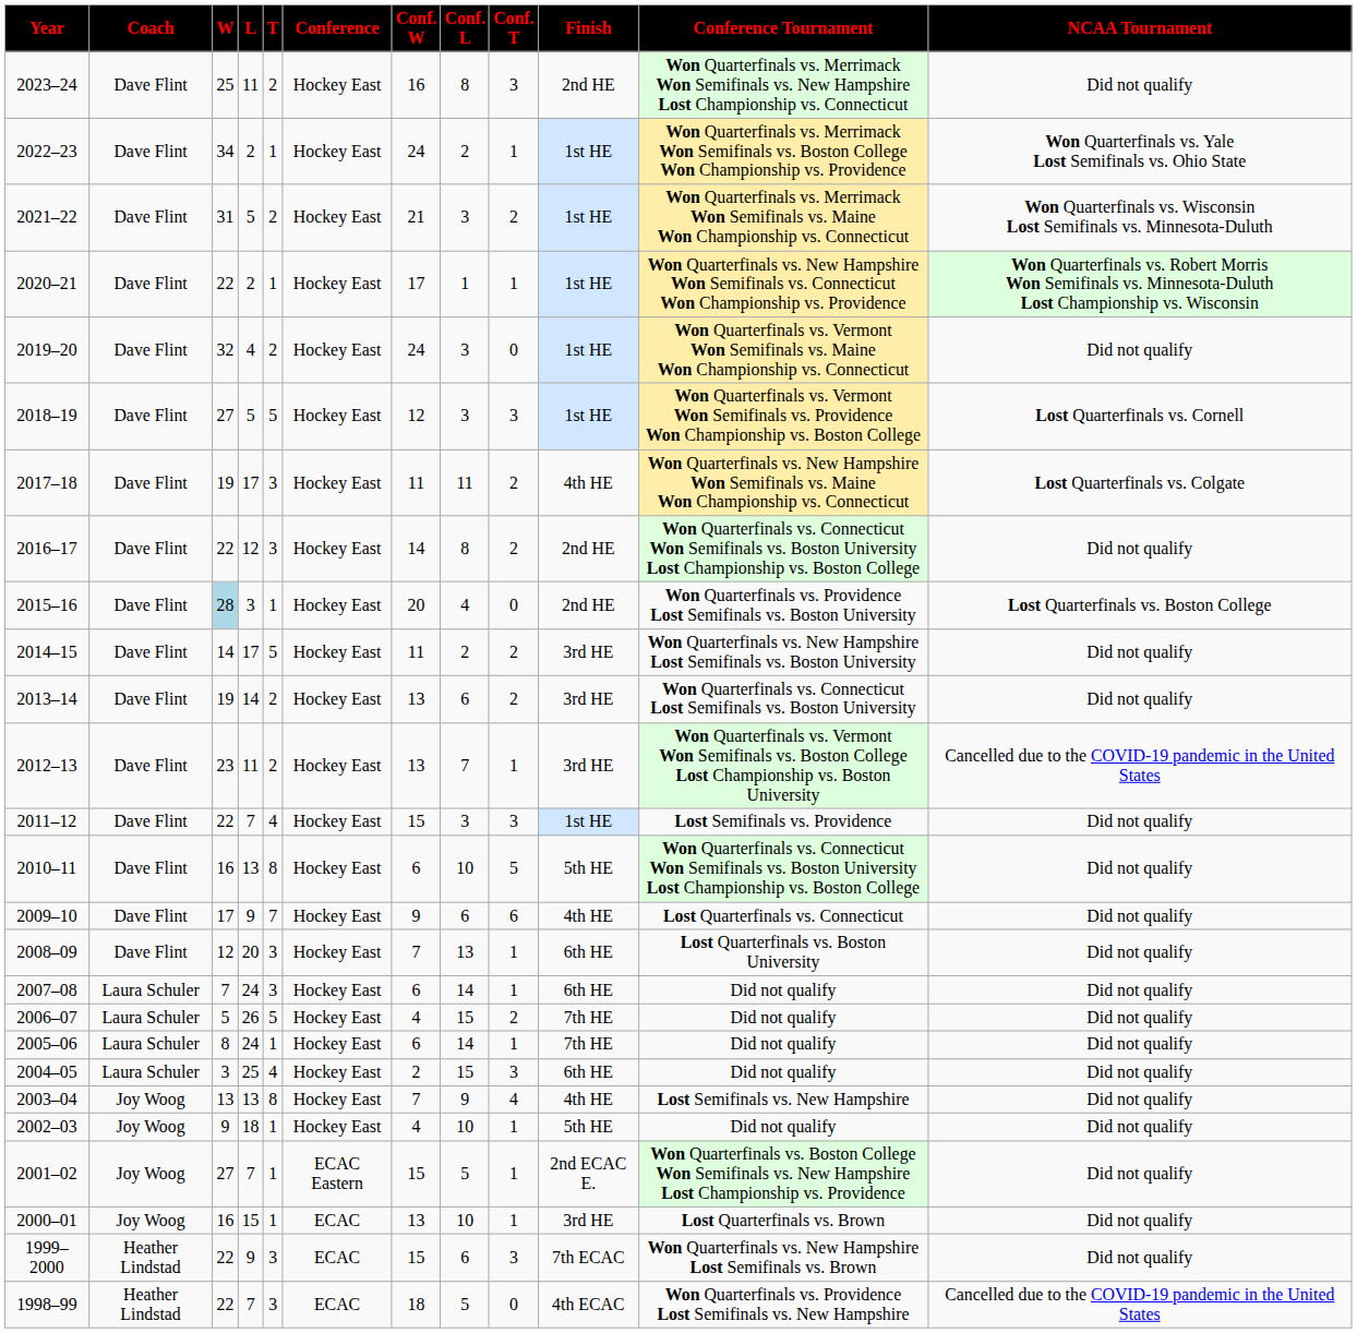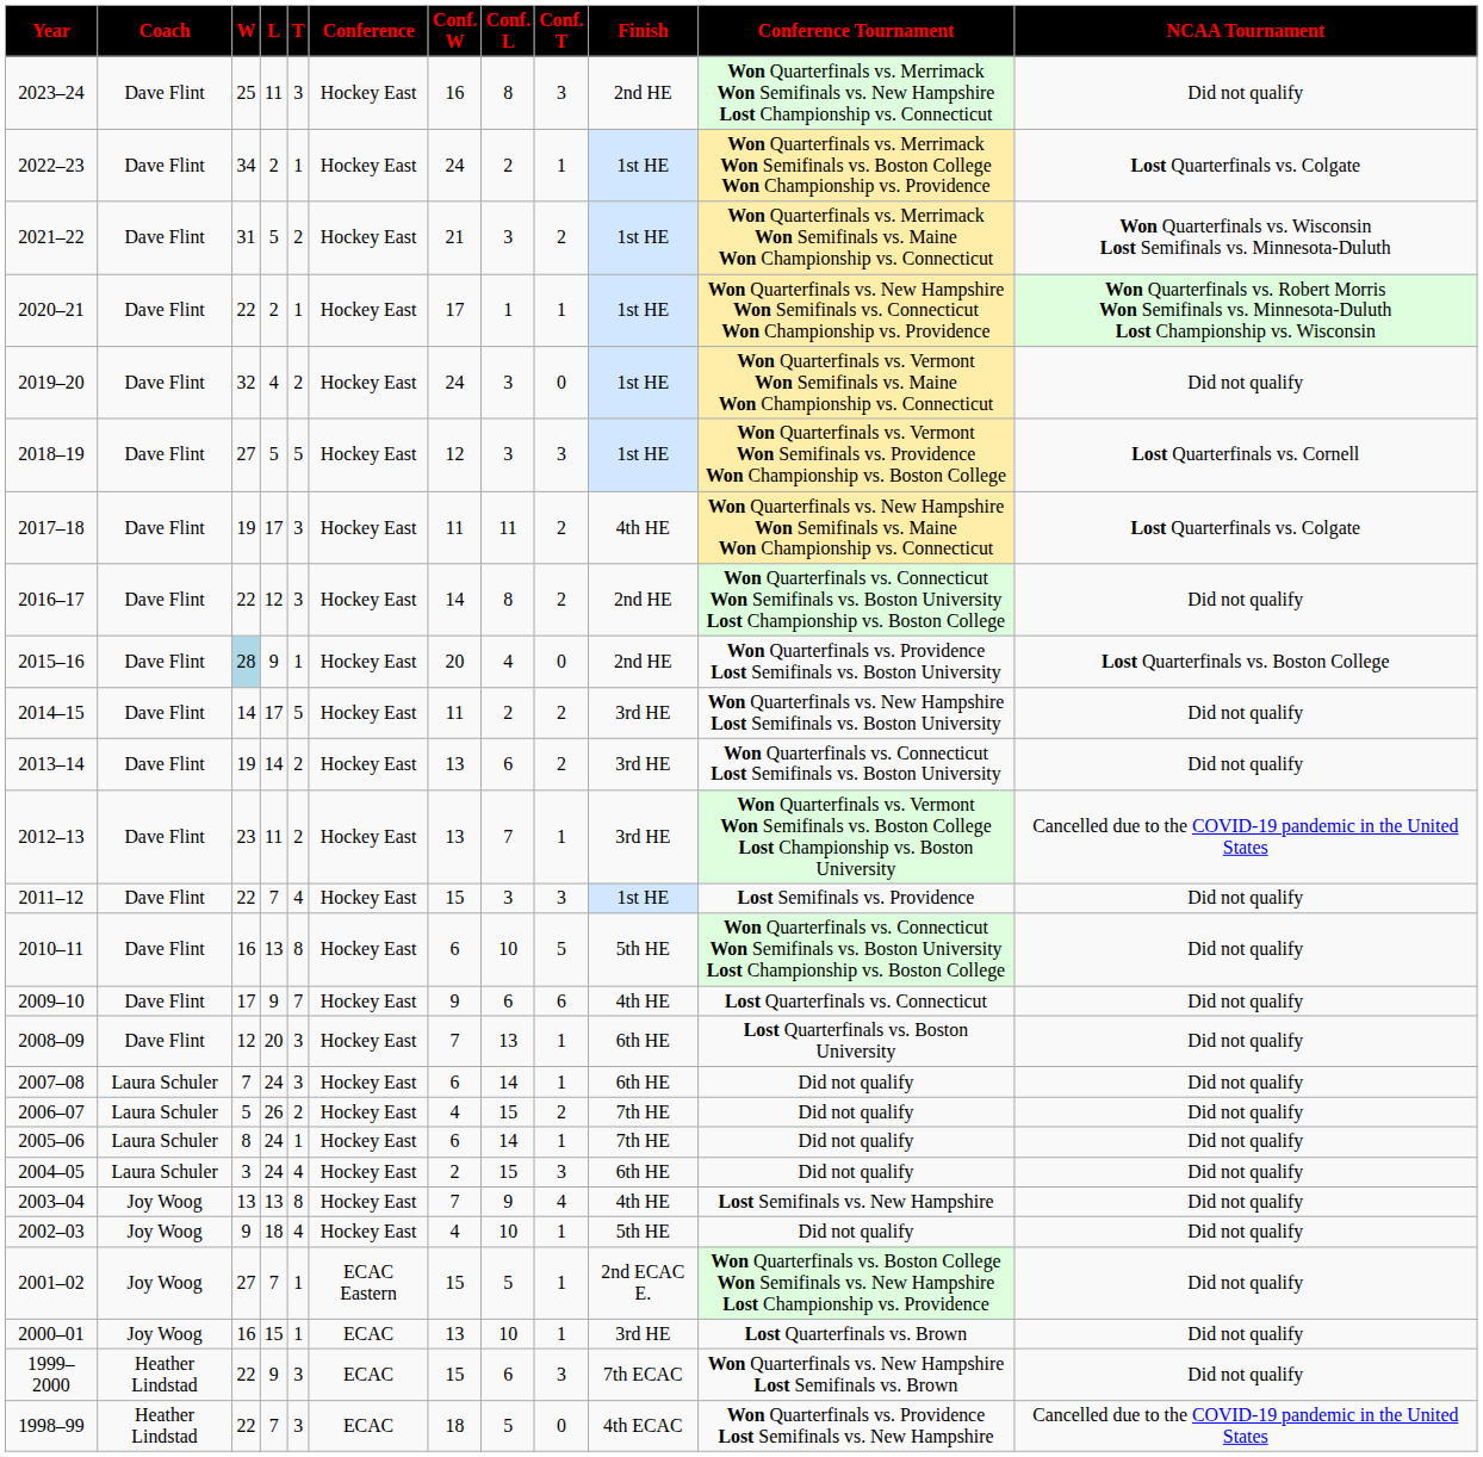 <table class="wikitable">
 <tr align="center"  style="background:#000000;color:red;">
 <td><strong>Year</strong></td>
 <td><strong>Coach</strong></td>
 <td><strong>W</strong></td>
 <td><strong>L</strong></td>
 <td><strong>T</strong></td>
 <td><strong>Conference</strong></td>
 <td><strong>Conf. <br> W</strong></td>
 <td><strong>Conf. <br> L</strong></td>
 <td><strong>Conf. <br> T</strong></td>
 <td><strong>Finish</strong></td>
 <td><strong>Conference Tournament</strong></td>
 <td><strong>NCAA Tournament</strong></td>
 </tr>
 <tr align="center" bgcolor="">
 <td>2023–24</td>
 <td>Dave Flint</td>
 <td>25</td>
 <td>11</td>
-<td>2</td>
+<td>3</td>
 <td>Hockey East</td>
 <td>16</td>
 <td>8</td>
 <td>3</td>
 <td>2nd HE</td>
 <td style="background: #ddffdd;"><strong>Won</strong> Quarterfinals vs. Merrimack  <br><strong>Won</strong> Semifinals vs. New Hampshire  <br> <strong>Lost</strong> Championship vs. Connecticut </td>
 <td>Did not qualify</td>
 </tr>
 <tr align="center" bgcolor="">
 <td>2022–23</td>
 <td>Dave Flint</td>
 <td>34</td>
 <td>2</td>
 <td>1</td>
 <td>Hockey East</td>
 <td>24</td>
 <td>2</td>
 <td>1</td>
 <td style="background: #d0e7ff;">1st HE</td>
 <td style="background: #ffeeaa;"><strong>Won</strong> Quarterfinals vs. Merrimack  <br><strong>Won</strong> Semifinals vs. Boston College  <br><strong>Won</strong> Championship vs. Providence </td>
-<td><strong>Won</strong> Quarterfinals vs. Yale  <br> <strong>Lost</strong> Semifinals vs. Ohio State </td>
+<td><strong>Lost</strong> Quarterfinals vs. Colgate </td>
 </tr>
 <tr align="center" bgcolor="">
 <td>2021–22</td>
 <td>Dave Flint</td>
 <td>31</td>
 <td>5</td>
 <td>2</td>
 <td>Hockey East</td>
 <td>21</td>
 <td>3</td>
 <td>2</td>
 <td style="background: #d0e7ff;">1st HE</td>
 <td style="background: #ffeeaa;"><strong>Won</strong> Quarterfinals vs. Merrimack  <br> <strong>Won</strong> Semifinals vs. Maine  <br><strong>Won</strong> Championship vs. Connecticut </td>
 <td><strong>Won</strong> Quarterfinals vs. Wisconsin  <br> <strong>Lost</strong> Semifinals vs. Minnesota-Duluth </td>
 </tr>
 <tr align="center" bgcolor="">
 <td>2020–21</td>
 <td>Dave Flint</td>
 <td>22</td>
 <td>2</td>
 <td>1</td>
 <td>Hockey East</td>
 <td>17</td>
 <td>1</td>
 <td>1</td>
 <td style="background: #d0e7ff;">1st HE</td>
 <td style="background: #ffeeaa;"><strong>Won</strong> Quarterfinals vs. New Hampshire   <br>  <strong>Won</strong> Semifinals vs. Connecticut  <br>   <strong>Won</strong> Championship vs. Providence </td>
 <td style="background: #ddffdd;"><strong>Won</strong> Quarterfinals vs. Robert Morris  <br> <strong>Won</strong> Semifinals vs. Minnesota-Duluth  <br> <strong>Lost</strong> Championship vs. Wisconsin </td>
 </tr>
 <tr align="center" bgcolor="">
 <td>2019–20</td>
 <td>Dave Flint</td>
 <td>32</td>
 <td>4</td>
 <td>2</td>
 <td>Hockey East</td>
 <td>24</td>
 <td>3</td>
 <td>0</td>
 <td style="background: #d0e7ff;">1st HE</td>
 <td style="background: #ffeeaa;"><strong>Won</strong> Quarterfinals vs. Vermont   <br>  <strong>Won</strong> Semifinals vs. Maine  <br> <strong>Won</strong> Championship vs. Connecticut  </td>
 <td>Did not qualify</td>
 </tr>
 <tr align="center" bgcolor="">
 <td>2018–19</td>
 <td>Dave Flint</td>
 <td>27</td>
 <td>5</td>
 <td>5</td>
 <td>Hockey East</td>
 <td>12</td>
 <td>3</td>
 <td>3</td>
 <td style="background: #d0e7ff;">1st HE</td>
 <td style="background: #ffeeaa;"><strong>Won</strong> Quarterfinals vs. Vermont  <br> <strong>Won</strong> Semifinals vs. Providence  <br> <strong>Won</strong> Championship vs. Boston College </td>
 <td><strong>Lost</strong> Quarterfinals vs. Cornell </td>
 </tr>
 <tr align="center" bgcolor="">
 <td>2017–18</td>
 <td>Dave Flint</td>
 <td>19</td>
 <td>17</td>
 <td>3</td>
 <td>Hockey East</td>
 <td>11</td>
 <td>11</td>
 <td>2</td>
 <td>4th HE</td>
 <td style="background: #ffeeaa;"><strong>Won</strong> Quarterfinals vs. New Hampshire  <br> <strong>Won</strong> Semifinals vs. Maine  <br> <strong>Won</strong> Championship vs. Connecticut </td>
 <td><strong>Lost</strong> Quarterfinals vs. Colgate </td>
 </tr>
 <tr align="center" bgcolor="">
 <td>2016–17</td>
 <td>Dave Flint</td>
 <td>22</td>
 <td>12</td>
 <td>3</td>
 <td>Hockey East</td>
 <td>14</td>
 <td>8</td>
 <td>2</td>
 <td>2nd HE</td>
 <td style="background: #ddffdd;"><strong>Won</strong> Quarterfinals vs. Connecticut  <br> <strong>Won</strong> Semifinals vs. Boston University  <br> <strong>Lost</strong> Championship vs. Boston College </td>
 <td>Did not qualify</td>
 </tr>
 <tr align="center" ="">
 <td>2015–16</td>
 <td>Dave Flint</td>
 <td style="background: lightblue;">28</td>
-<td>3</td>
+<td>9</td>
 <td>1</td>
 <td>Hockey East</td>
 <td>20</td>
 <td>4</td>
 <td>0</td>
 <td>2nd HE</td>
 <td><strong>Won</strong> Quarterfinals vs. Providence  <br> <strong>Lost</strong> Semifinals vs. Boston University </td>
 <td><strong>Lost</strong> Quarterfinals vs. Boston College </td>
 </tr>
 <tr align="center" bgcolor="">
 <td>2014–15</td>
 <td>Dave Flint</td>
 <td>14</td>
 <td>17</td>
 <td>5</td>
 <td>Hockey East</td>
 <td>11</td>
 <td>2</td>
 <td>2</td>
 <td>3rd HE</td>
 <td><strong>Won</strong> Quarterfinals vs. New Hampshire  <br> <strong>Lost</strong> Semifinals vs. Boston University </td>
 <td>Did not qualify</td>
 </tr>
 <tr align="center" bgcolor="">
 <td>2013–14</td>
 <td>Dave Flint</td>
 <td>19</td>
 <td>14</td>
 <td>2</td>
 <td>Hockey East</td>
 <td>13</td>
 <td>6</td>
 <td>2</td>
 <td>3rd HE</td>
 <td><strong>Won</strong> Quarterfinals vs. Connecticut  <br> <strong>Lost</strong> Semifinals vs. Boston University </td>
 <td>Did not qualify</td>
 </tr>
 <tr align="center" bgcolor="">
 <td>2012–13</td>
 <td>Dave Flint</td>
 <td>23</td>
 <td>11</td>
 <td>2</td>
 <td>Hockey East</td>
 <td>13</td>
 <td>7</td>
 <td>1</td>
 <td>3rd HE</td>
 <td style="background: #ddffdd;"><strong>Won</strong> Quarterfinals vs. Vermont  <br> <strong>Won</strong> Semifinals vs. Boston College  <br> <strong>Lost</strong> Championship vs. Boston University </td>
 <td>Cancelled due to the <a href='#'>COVID-19 pandemic in the United States</a></td>
 </tr>
 <tr align="center" bgcolor="">
 <td>2011–12</td>
 <td>Dave Flint</td>
 <td>22</td>
 <td>7</td>
 <td>4</td>
 <td>Hockey East</td>
 <td>15</td>
 <td>3</td>
 <td>3</td>
 <td style="background: #d0e7ff;">1st HE</td>
 <td><strong>Lost</strong> Semifinals vs. Providence </td>
 <td>Did not qualify</td>
 </tr>
 <tr align="center" bgcolor="">
 <td>2010–11</td>
 <td>Dave Flint</td>
 <td>16</td>
 <td>13</td>
 <td>8</td>
 <td>Hockey East</td>
 <td>6</td>
 <td>10</td>
 <td>5</td>
 <td>5th HE</td>
 <td style="background: #ddffdd;"><strong>Won</strong> Quarterfinals vs. Connecticut  <br> <strong>Won</strong> Semifinals vs. Boston University  <br> <strong>Lost</strong> Championship vs. Boston College </td>
 <td>Did not qualify</td>
 </tr>
 <tr align="center" bgcolor="">
 <td>2009–10</td>
 <td>Dave Flint</td>
 <td>17</td>
 <td>9</td>
 <td>7</td>
 <td>Hockey East</td>
 <td>9</td>
 <td>6</td>
 <td>6</td>
 <td>4th HE</td>
 <td><strong>Lost</strong> Quarterfinals vs. Connecticut </td>
 <td>Did not qualify</td>
 </tr>
 <tr align="center" bgcolor="">
 <td>2008–09</td>
 <td>Dave Flint</td>
 <td>12</td>
 <td>20</td>
 <td>3</td>
 <td>Hockey East</td>
 <td>7</td>
 <td>13</td>
 <td>1</td>
 <td>6th HE</td>
 <td><strong>Lost</strong> Quarterfinals vs. Boston University </td>
 <td>Did not qualify</td>
 </tr>
 <tr align="center" bgcolor="">
 <td>2007–08</td>
 <td>Laura Schuler</td>
 <td>7</td>
 <td>24</td>
 <td>3</td>
 <td>Hockey East</td>
 <td>6</td>
 <td>14</td>
 <td>1</td>
 <td>6th HE</td>
 <td>Did not qualify</td>
 <td>Did not qualify</td>
 </tr>
 <tr align="center" bgcolor="">
 <td>2006–07</td>
 <td>Laura Schuler</td>
 <td>5</td>
 <td>26</td>
-<td>5</td>
+<td>2</td>
 <td>Hockey East</td>
 <td>4</td>
 <td>15</td>
 <td>2</td>
 <td>7th HE</td>
 <td>Did not qualify</td>
 <td>Did not qualify</td>
 </tr>
 <tr align="center" bgcolor="">
 <td>2005–06</td>
 <td>Laura Schuler</td>
 <td>8</td>
 <td>24</td>
 <td>1</td>
 <td>Hockey East</td>
 <td>6</td>
 <td>14</td>
 <td>1</td>
 <td>7th HE</td>
 <td>Did not qualify</td>
 <td>Did not qualify</td>
 </tr>
 <tr align="center" bgcolor="">
 <td>2004–05</td>
 <td>Laura Schuler</td>
 <td>3</td>
-<td>25</td>
+<td>24</td>
 <td>4</td>
 <td>Hockey East</td>
 <td>2</td>
 <td>15</td>
 <td>3</td>
 <td>6th HE</td>
 <td>Did not qualify</td>
 <td>Did not qualify</td>
 </tr>
 <tr align="center" bgcolor="">
 <td>2003–04</td>
 <td>Joy Woog</td>
 <td>13</td>
 <td>13</td>
 <td>8</td>
 <td>Hockey East</td>
 <td>7</td>
 <td>9</td>
 <td>4</td>
 <td>4th HE</td>
 <td><strong>Lost</strong> Semifinals vs. New Hampshire </td>
 <td>Did not qualify</td>
 </tr>
 <tr align="center" bgcolor="">
 <td>2002–03</td>
 <td>Joy Woog</td>
 <td>9</td>
 <td>18</td>
-<td>1</td>
+<td>4</td>
 <td>Hockey East</td>
 <td>4</td>
 <td>10</td>
 <td>1</td>
 <td>5th HE</td>
 <td>Did not qualify</td>
 <td>Did not qualify</td>
 </tr>
 <tr align="center" bgcolor="">
 <td>2001–02</td>
 <td>Joy Woog</td>
 <td>27</td>
 <td>7</td>
 <td>1</td>
 <td>ECAC Eastern</td>
 <td>15</td>
 <td>5</td>
 <td>1</td>
 <td>2nd ECAC E.</td>
 <td style="background: #ddffdd;"><strong>Won</strong> Quarterfinals vs. Boston College  <br> <strong>Won</strong> Semifinals vs. New Hampshire  <br> <strong>Lost</strong> Championship vs. Providence </td>
 <td>Did not qualify</td>
 </tr>
 <tr align="center" bgcolor="">
 <td>2000–01</td>
 <td>Joy Woog</td>
 <td>16</td>
 <td>15</td>
 <td>1</td>
 <td>ECAC</td>
 <td>13</td>
 <td>10</td>
 <td>1</td>
 <td>3rd HE</td>
 <td><strong>Lost</strong> Quarterfinals vs. Brown </td>
 <td>Did not qualify</td>
 </tr>
 <tr align="center" bgcolor="">
 <td>1999–2000</td>
 <td>Heather Lindstad</td>
 <td>22</td>
 <td>9</td>
 <td>3</td>
 <td>ECAC</td>
 <td>15</td>
 <td>6</td>
 <td>3</td>
 <td>7th ECAC</td>
 <td><strong>Won</strong> Quarterfinals vs. New Hampshire  <br> <strong>Lost</strong> Semifinals vs. Brown </td>
 <td>Did not qualify</td>
 </tr>
 <tr align="center" bgcolor="">
 <td>1998–99</td>
 <td>Heather Lindstad</td>
 <td>22</td>
 <td>7</td>
 <td>3</td>
 <td>ECAC</td>
 <td>18</td>
 <td>5</td>
 <td>0</td>
 <td>4th ECAC</td>
 <td><strong>Won</strong> Quarterfinals vs. Providence  <br> <strong>Lost</strong> Semifinals vs. New Hampshire </td>
 <td>Cancelled due to the <a href='#'>COVID-19 pandemic in the United States</a></td>
 </tr>
 </table>
